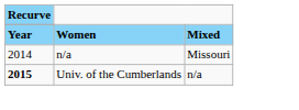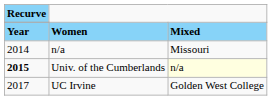 <table class="wikitable" style="font-size:85%;">
 <tr ! style="background-color: #87D3F8;">
 <td><strong>Recurve</strong></td>
 </tr>
 <tr --->
 </tr>
 <tr ! style="background-color: #87D3F8;">
 <td><strong>Year</strong></td>
 <td><strong>Women</strong></td>
 <td><strong>Mixed</strong></td>
 </tr>
 <tr --->
 <td>2014</td>
 <td>n/a</td>
 <td>Missouri</td>
 </tr>
 <tr --->
 <td><strong>2015</strong></td>
 <td>Univ. of the Cumberlands</td>
-<td>n/a</td>
+<td style="background: lightyellow;">n/a</td>
+</tr>
+<tr --->
+<td>2017</td>
+<td>UC Irvine</td>
+<td>Golden West College</td>
 </tr>
 </table>
